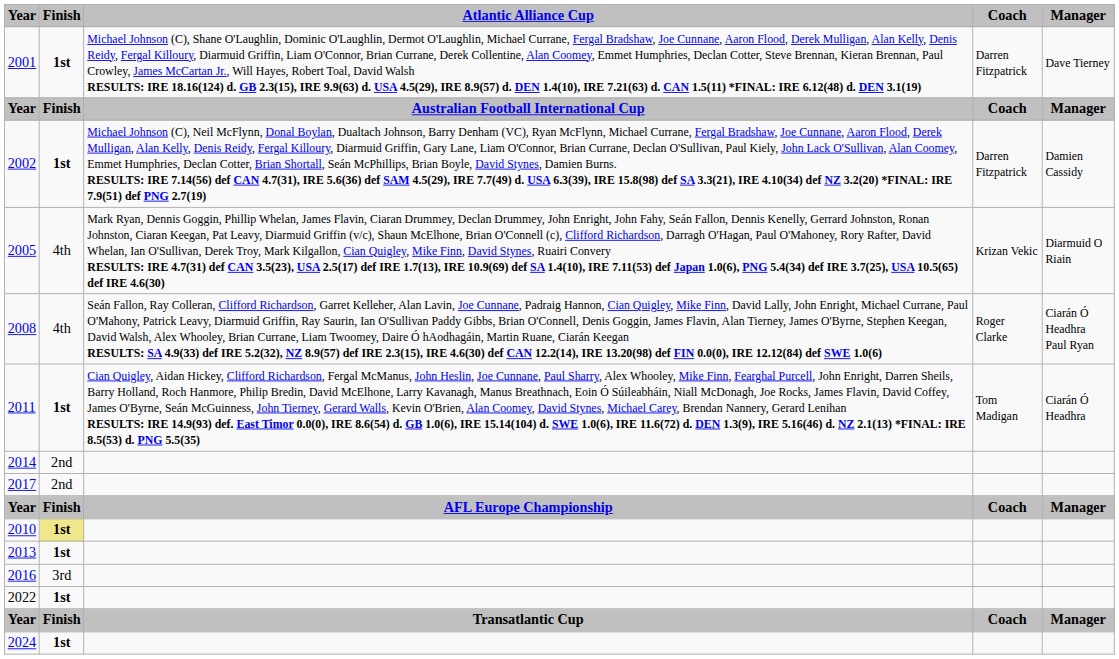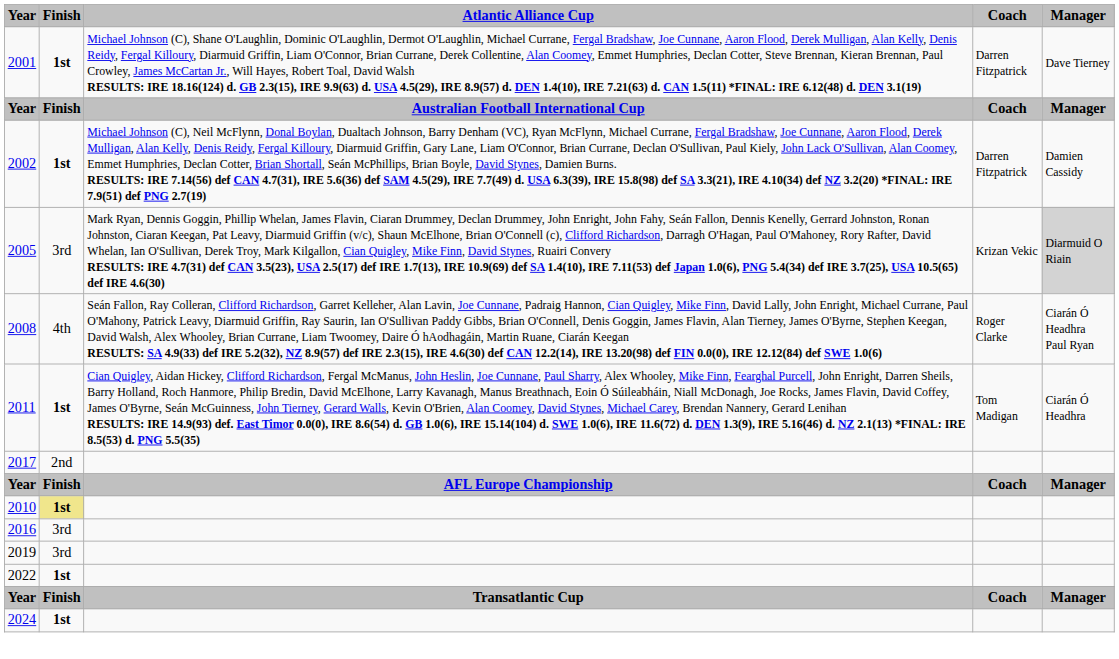 <table class="wikitable">
 <tr>
 <th style="background:silver;">Year</th>
 <th style="background:silver;">Finish</th>
 <th style="background:silver;"><a href='#'>Atlantic Alliance Cup</a></th>
 <th style="background:silver;">Coach</th>
 <th style="background:silver;">Manager</th>
 </tr>
 <tr>
 <td><a href='#'>2001</a></td>
 <td align=center><strong>1st</strong></td>
 <td><small><a href='#'>Michael Johnson</a> (C), Shane O'Laughlin, Dominic O'Laughlin, Dermot O'Laughlin, Michael Currane, <a href='#'>Fergal Bradshaw</a>, <a href='#'>Joe Cunnane</a>, <a href='#'>Aaron Flood</a>, <a href='#'>Derek Mulligan</a>, <a href='#'>Alan Kelly</a>, <a href='#'>Denis Reidy</a>, <a href='#'>Fergal Killoury</a>, Diarmuid Griffin, Liam O'Connor, Brian Currane, Derek Collentine, <a href='#'>Alan Coomey</a>, Emmet Humphries, Declan Cotter, Steve Brennan, Kieran Brennan, Paul Crowley, <a href='#'>James McCartan Jr.</a>, Will Hayes, Robert Toal, David Walsh <br> <strong>RESULTS: IRE 18.16(124) d. <a href='#'>GB</a> 2.3(15), IRE 9.9(63) d. <a href='#'>USA</a> 4.5(29), IRE 8.9(57) d. <a href='#'>DEN</a> 1.4(10), IRE 7.21(63) d. <a href='#'>CAN</a> 1.5(11) *FINAL: IRE 6.12(48) d. <a href='#'>DEN</a> 3.1(19)</strong></small></td>
 <td><small>Darren Fitzpatrick</small></td>
 <td><small>Dave Tierney</small></td>
 </tr>
 <tr>
 <th style="background:silver;">Year</th>
 <th style="background:silver;">Finish</th>
 <th style="background:silver;"><a href='#'>Australian Football International Cup</a></th>
 <th style="background:silver;">Coach</th>
 <th style="background:silver;">Manager</th>
 </tr>
 <tr>
 <td><a href='#'>2002</a></td>
 <td align=center><strong>1st</strong></td>
 <td><small><a href='#'>Michael Johnson</a> (C), Neil McFlynn, <a href='#'>Donal Boylan</a>, Dualtach Johnson, Barry Denham (VC), Ryan McFlynn, Michael Currane, <a href='#'>Fergal Bradshaw</a>, <a href='#'>Joe Cunnane</a>, <a href='#'>Aaron Flood</a>, <a href='#'>Derek Mulligan</a>, <a href='#'>Alan Kelly</a>, <a href='#'>Denis Reidy</a>, <a href='#'>Fergal Killoury</a>, Diarmuid Griffin, Gary Lane, Liam O'Connor, Brian Currane, Declan O'Sullivan, Paul Kiely, <a href='#'>John Lack O'Sullivan</a>, <a href='#'>Alan Coomey</a>, Emmet Humphries, Declan Cotter, <a href='#'>Brian Shortall</a>, Seán McPhillips, Brian Boyle, <a href='#'>David Stynes</a>, Damien Burns. <br> <strong>RESULTS: IRE 7.14(56) def <a href='#'>CAN</a> 4.7(31), IRE 5.6(36) def <a href='#'>SAM</a> 4.5(29), IRE 7.7(49) d. <a href='#'>USA</a> 6.3(39), IRE 15.8(98) def <a href='#'>SA</a> 3.3(21), IRE 4.10(34) def <a href='#'>NZ</a> 3.2(20) *FINAL: IRE  7.9(51) def <a href='#'>PNG</a> 2.7(19)</strong></small></td>
 <td><small>Darren Fitzpatrick</small></td>
 <td><small>Damien Cassidy</small></td>
 </tr>
 <tr>
 <td><a href='#'>2005</a></td>
-<td align=center>4th</td>
+<td align=center>3rd</td>
 <td><small>Mark Ryan, Dennis Goggin, Phillip Whelan, James Flavin, Ciaran Drummey, Declan Drummey, John Enright, John Fahy, Seán Fallon, Dennis Kenelly, Gerrard Johnston, Ronan Johnston, Ciaran Keegan, Pat Leavy, Diarmuid Griffin (v/c), Shaun McElhone, Brian O'Connell (c), <a href='#'>Clifford Richardson</a>, Darragh O'Hagan, Paul O'Mahoney, Rory Rafter, David Whelan, Ian O'Sullivan, Derek Troy, Mark Kilgallon, <a href='#'>Cian Quigley</a>, <a href='#'>Mike Finn</a>, <a href='#'>David Stynes</a>, Ruairi Convery <br> <strong>RESULTS: IRE 4.7(31) def <a href='#'>CAN</a> 3.5(23), <a href='#'>USA</a> 2.5(17) def IRE 1.7(13), IRE 10.9(69) def <a href='#'>SA</a> 1.4(10), IRE 7.11(53) def <a href='#'>Japan</a> 1.0(6), <a href='#'>PNG</a> 5.4(34) def IRE 3.7(25), <a href='#'>USA</a> 10.5(65) def IRE 4.6(30)</strong></small></td>
 <td><small>Krizan Vekic</small></td>
-<td><small>Diarmuid O Riain</small></td>
+<td style="background: lightgrey;"><small>Diarmuid O Riain</small></td>
 </tr>
 <tr>
 <td><a href='#'>2008</a></td>
 <td align=center>4th</td>
 <td><small> Seán Fallon, Ray Colleran, <a href='#'>Clifford Richardson</a>, Garret Kelleher, Alan Lavin, <a href='#'>Joe Cunnane</a>, Padraig Hannon, <a href='#'>Cian Quigley</a>, <a href='#'>Mike Finn</a>, David Lally, John Enright, Michael Currane, Paul O'Mahony, Patrick Leavy, Diarmuid Griffin, Ray Saurin, Ian O'Sullivan Paddy Gibbs, Brian O'Connell, Denis Goggin, James Flavin, Alan Tierney, James O'Byrne, Stephen Keegan, David Walsh, Alex Whooley, Brian Currane, Liam Twoomey, Daire Ó hAodhagáin, Martin Ruane, Ciarán Keegan <br> <strong>RESULTS: <a href='#'>SA</a> 4.9(33) def IRE 5.2(32), <a href='#'>NZ</a> 8.9(57) def IRE 2.3(15), IRE 4.6(30) def <a href='#'>CAN</a> 12.2(14), IRE 13.20(98) def <a href='#'>FIN</a> 0.0(0), IRE 12.12(84) def <a href='#'>SWE</a> 1.0(6)</strong></small></td>
 <td><small>Roger Clarke</small></td>
 <td><small>Ciarán Ó Headhra <br> Paul Ryan</small></td>
 </tr>
 <tr>
 <td><a href='#'>2011</a></td>
 <td align=center><strong>1st</strong></td>
 <td><small><a href='#'>Cian Quigley</a>, Aidan Hickey, <a href='#'>Clifford Richardson</a>, Fergal McManus, <a href='#'>John Heslin</a>, <a href='#'>Joe Cunnane</a>, <a href='#'>Paul Sharry</a>, Alex Whooley, <a href='#'>Mike Finn</a>, <a href='#'>Fearghal Purcell</a>, John Enright, Darren Sheils, Barry Holland, Roch Hanmore, Philip Bredin, David McElhone, Larry Kavanagh, Manus Breathnach, Eoin Ó Súileabháin, Niall McDonagh, Joe Rocks, James Flavin, David Coffey, James O'Byrne, Seán McGuinness, <a href='#'>John Tierney</a>, <a href='#'>Gerard Walls</a>, Kevin O'Brien, <a href='#'>Alan Coomey</a>, <a href='#'>David Stynes</a>, <a href='#'>Michael Carey</a>, Brendan Nannery, Gerard Lenihan <br> <strong>RESULTS: IRE 14.9(93) def. <a href='#'>East Timor</a> 0.0(0), IRE 8.6(54) d. <a href='#'>GB</a> 1.0(6), IRE 15.14(104) d. <a href='#'>SWE</a> 1.0(6), IRE 11.6(72) d. <a href='#'>DEN</a> 1.3(9), IRE 5.16(46) d. <a href='#'>NZ</a> 2.1(13) *FINAL: IRE 8.5(53) d. <a href='#'>PNG</a> 5.5(35)</strong></small></td>
 <td><small>Tom Madigan</small></td>
 <td><small>Ciarán Ó Headhra</small></td>
-</tr>
-<tr>
-<td><a href='#'>2014</a></td>
-<td align=center>2nd</td>
-<td></td>
-<td></td>
-<td></td>
 </tr>
 <tr>
 <td><a href='#'>2017</a></td>
 <td align=center>2nd</td>
 <td></td>
 <td></td>
 <td></td>
 </tr>
 <tr>
 <th style="background:silver;">Year</th>
 <th style="background:silver;">Finish</th>
 <th style="background:silver;"><a href='#'>AFL Europe Championship</a></th>
 <th style="background:silver;">Coach</th>
 <th style="background:silver;">Manager</th>
 </tr>
 <tr>
 <td><a href='#'>2010</a></td>
 <td align=center style="background: khaki;"><strong>1st</strong></td>
 <td></td>
 <td></td>
 <td></td>
 </tr>
 <tr>
-<td><a href='#'>2013</a></td>
-<td align=center><strong>1st</strong></td>
+<td><a href='#'>2016</a></td>
+<td align=center>3rd</td>
 <td></td>
 <td></td>
 <td></td>
 </tr>
 <tr>
-<td><a href='#'>2016</a></td>
+<td>2019</td>
 <td align=center>3rd</td>
 <td></td>
 <td></td>
 <td></td>
 </tr>
 <tr>
 <td>2022</td>
 <td align=center><strong>1st</strong></td>
 <td></td>
 <td></td>
 <td></td>
 </tr>
 <tr>
 <th style="background:silver;">Year</th>
 <th style="background:silver;">Finish</th>
 <th style="background:silver;">Transatlantic Cup</th>
 <th style="background:silver;">Coach</th>
 <th style="background:silver;">Manager</th>
 </tr>
 <tr>
 <td><a href='#'>2024</a></td>
 <td align=center><strong>1st</strong></td>
 <td></td>
 <td></td>
 <td></td>
 </tr>
 </table>
